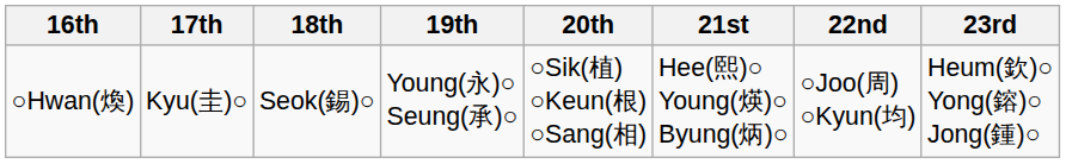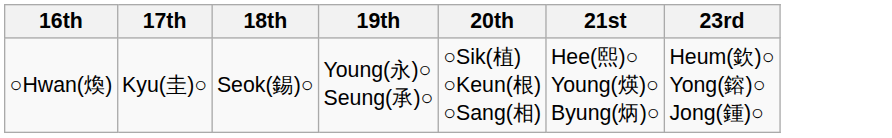 <table class="wikitable">
 <tr>
 <th>16th</th>
 <th>17th</th>
 <th>18th</th>
 <th>19th</th>
 <th>20th</th>
 <th>21st</th>
-<th>22nd</th>
 <th>23rd</th>
 </tr>
 <tr>
 <td>○Hwan(煥)</td>
 <td>Kyu(圭)○</td>
 <td>Seok(錫)○</td>
 <td>Young(永)○<br>Seung(承)○</td>
 <td>○Sik(植)<br>○Keun(根)<br>○Sang(相)</td>
 <td>Hee(熙)○<br>Young(煐)○<br>Byung(炳)○</td>
-<td>○Joo(周)<br>○Kyun(均)</td>
 <td>Heum(欽)○<br>Yong(鎔)○<br>Jong(鍾)○</td>
 </tr>
 </table>
